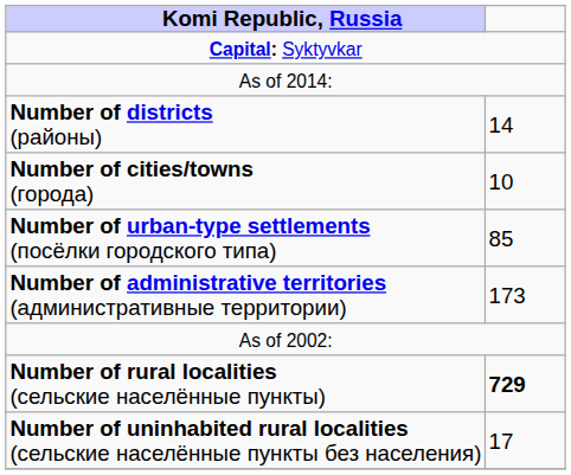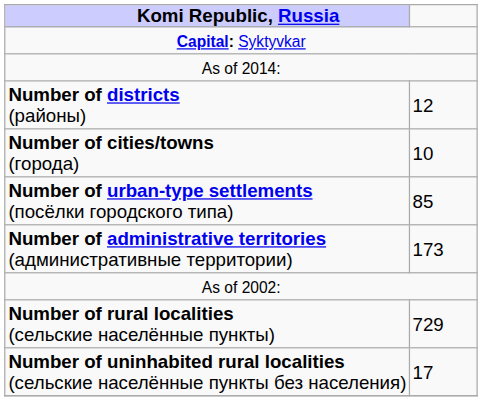 <table border=1 align="right" cellpadding=2 cellspacing=0 style="margin: 0 0 1em 1em; background: #f9f9f9; border: 1px #aaa solid; border-collapse: collapse; font-size: 95%;">
 <tr>
 <th bgcolor="#ccccff" style="padding:0 0 0 50px;">Komi Republic, <a href='#'>Russia</a></th>
 <td width="50px"></td>
 </tr>
 <tr>
 <td colspan=2 align="center"><small><strong><a href='#'>Capital</a>:</strong> <a href='#'>Syktyvkar</a></small></td>
 </tr>
 <tr>
 <td colspan=2 align="center"><small>As of 2014:</small></td>
 </tr>
 <tr>
 <td><strong>Number of <a href='#'>districts</a></strong><br>(районы)</td>
-<td>14</td>
+<td>12</td>
 </tr>
 <tr>
 <td><strong>Number of cities/towns</strong><br>(города)</td>
 <td>10</td>
 </tr>
 <tr>
 <td><strong>Number of <a href='#'>urban-type settlements</a></strong><br>(посёлки городского типа)</td>
 <td>85</td>
 </tr>
 <tr>
 <td><strong>Number of <a href='#'>administrative territories</a></strong><br>(административные территории)</td>
 <td>173</td>
 </tr>
 <tr>
 <td colspan=2 align="center"><small>As of 2002:</small></td>
 </tr>
 <tr>
 <td><strong>Number of rural localities</strong><br>(сельские населённые пункты)</td>
-<td><strong>729</strong></td>
+<td>729</td>
 </tr>
 <tr>
 <td><strong>Number of uninhabited rural localities</strong><br>(сельские населённые пункты без населения)</td>
 <td>17</td>
 </tr>
 <tr>
 </tr>
 </table>
